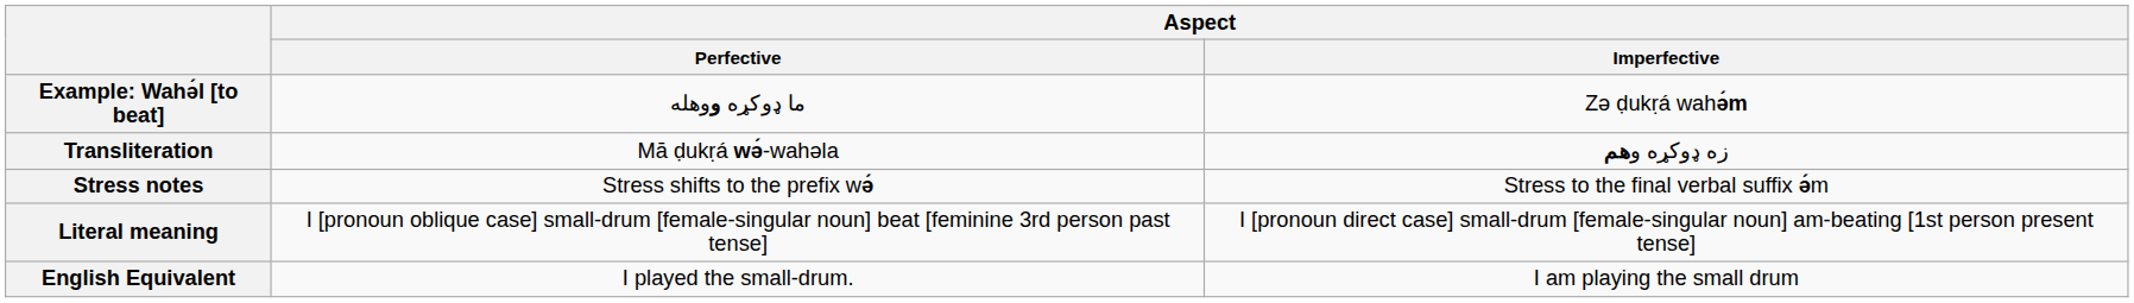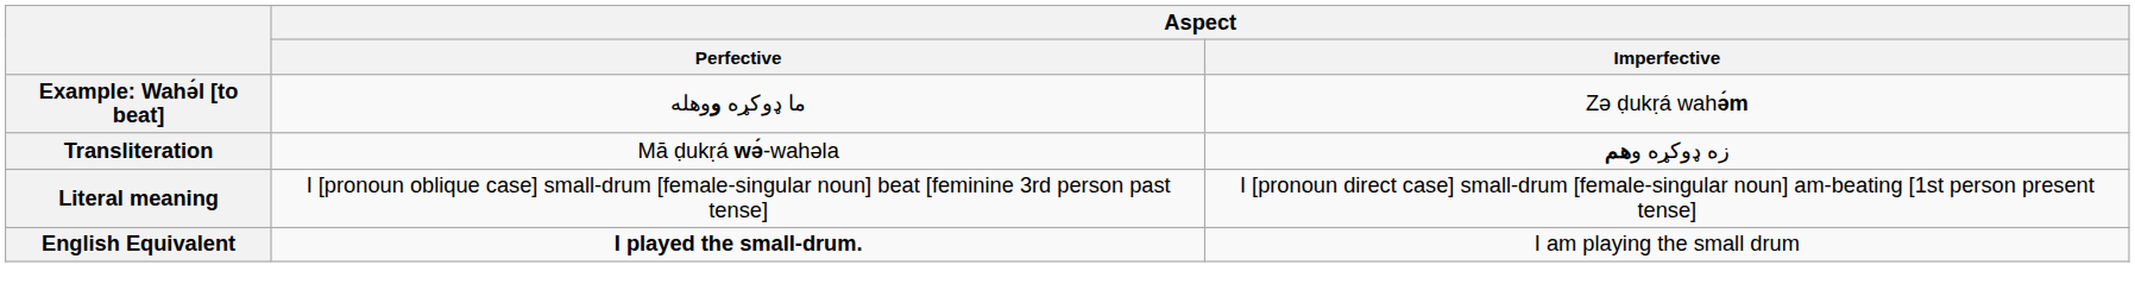 <table class="wikitable" style="text-align: center">
 <tr>
 <th rowspan="2"></th>
 <th colspan="2">Aspect</th>
 </tr>
 <tr>
 <th style="border-right;"><small>Perfective</small></th>
 <th style="border-left;"><small>Imperfective</small></th>
 </tr>
 <tr>
 <th>Example: Wah<strong>ə́</strong>l [to beat]</th>
 <td style="border-right: none;">ما ډوکړه <strong>و</strong>وهله</td>
 <td>Zə ḍukṛá wah<strong>ə́m</strong></td>
 </tr>
 <tr>
 <th>Transliteration</th>
 <td>Mā ḍukṛá <strong>wə́</strong>-wahəla</td>
 <td style="border-left: none;">زه ډوکړه و<strong>هم</strong></td>
 </tr>
 <tr>
-<th>Stress notes</th>
-<td>Stress shifts to the prefix w<strong>ə́</strong></td>
-<td>Stress to the final verbal suffix <strong>ə́</strong>m</td>
-</tr>
-<tr>
 <th>Literal meaning</th>
 <td>I [pronoun oblique case] small-drum [female-singular noun] beat [feminine 3rd person past tense]</td>
 <td>I [pronoun direct case] small-drum [female-singular noun] am-beating [1st person present tense]</td>
 </tr>
 <tr>
 <th>English Equivalent</th>
-<td>I played the small-drum.</td>
+<td><strong>I played the small-drum.</strong></td>
 <td>I am playing the small drum</td>
 </tr>
 </table>
